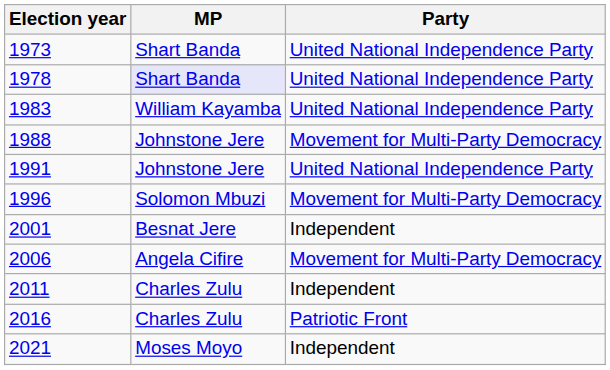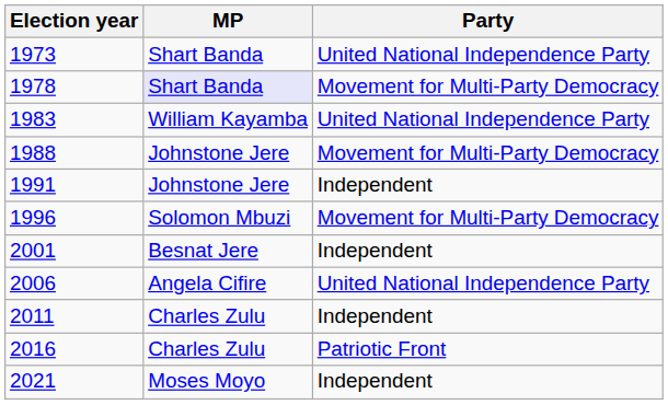 <table class=wikitable>
 <tr>
 <th>Election year</th>
 <th>MP</th>
 <th>Party</th>
 </tr>
 <tr>
 <td><a href='#'>1973</a></td>
 <td><a href='#'>Shart Banda</a></td>
 <td><a href='#'>United National Independence Party</a></td>
 </tr>
 <tr>
 <td><a href='#'>1978</a></td>
 <td style="background: lavender;"><a href='#'>Shart Banda</a></td>
-<td><a href='#'>United National Independence Party</a></td>
+<td><a href='#'>Movement for Multi-Party Democracy</a></td>
 </tr>
 <tr>
 <td><a href='#'>1983</a></td>
 <td><a href='#'>William Kayamba</a></td>
 <td><a href='#'>United National Independence Party</a></td>
 </tr>
 <tr>
 <td><a href='#'>1988</a></td>
 <td><a href='#'>Johnstone Jere</a></td>
 <td><a href='#'>Movement for Multi-Party Democracy</a></td>
 </tr>
 <tr>
 <td><a href='#'>1991</a></td>
 <td><a href='#'>Johnstone Jere</a></td>
-<td><a href='#'>United National Independence Party</a></td>
+<td>Independent</td>
 </tr>
 <tr>
 <td><a href='#'>1996</a></td>
 <td><a href='#'>Solomon Mbuzi</a></td>
 <td><a href='#'>Movement for Multi-Party Democracy</a></td>
 </tr>
 <tr>
 <td><a href='#'>2001</a></td>
 <td><a href='#'>Besnat Jere</a></td>
 <td>Independent</td>
 </tr>
 <tr>
 <td><a href='#'>2006</a></td>
 <td><a href='#'>Angela Cifire</a></td>
-<td><a href='#'>Movement for Multi-Party Democracy</a></td>
+<td><a href='#'>United National Independence Party</a></td>
 </tr>
 <tr>
 <td><a href='#'>2011</a></td>
 <td><a href='#'>Charles Zulu</a></td>
 <td>Independent</td>
 </tr>
 <tr>
 <td><a href='#'>2016</a></td>
 <td><a href='#'>Charles Zulu</a></td>
 <td><a href='#'>Patriotic Front</a></td>
 </tr>
 <tr>
 <td><a href='#'>2021</a></td>
 <td><a href='#'>Moses Moyo</a></td>
 <td>Independent</td>
 </tr>
 </table>
